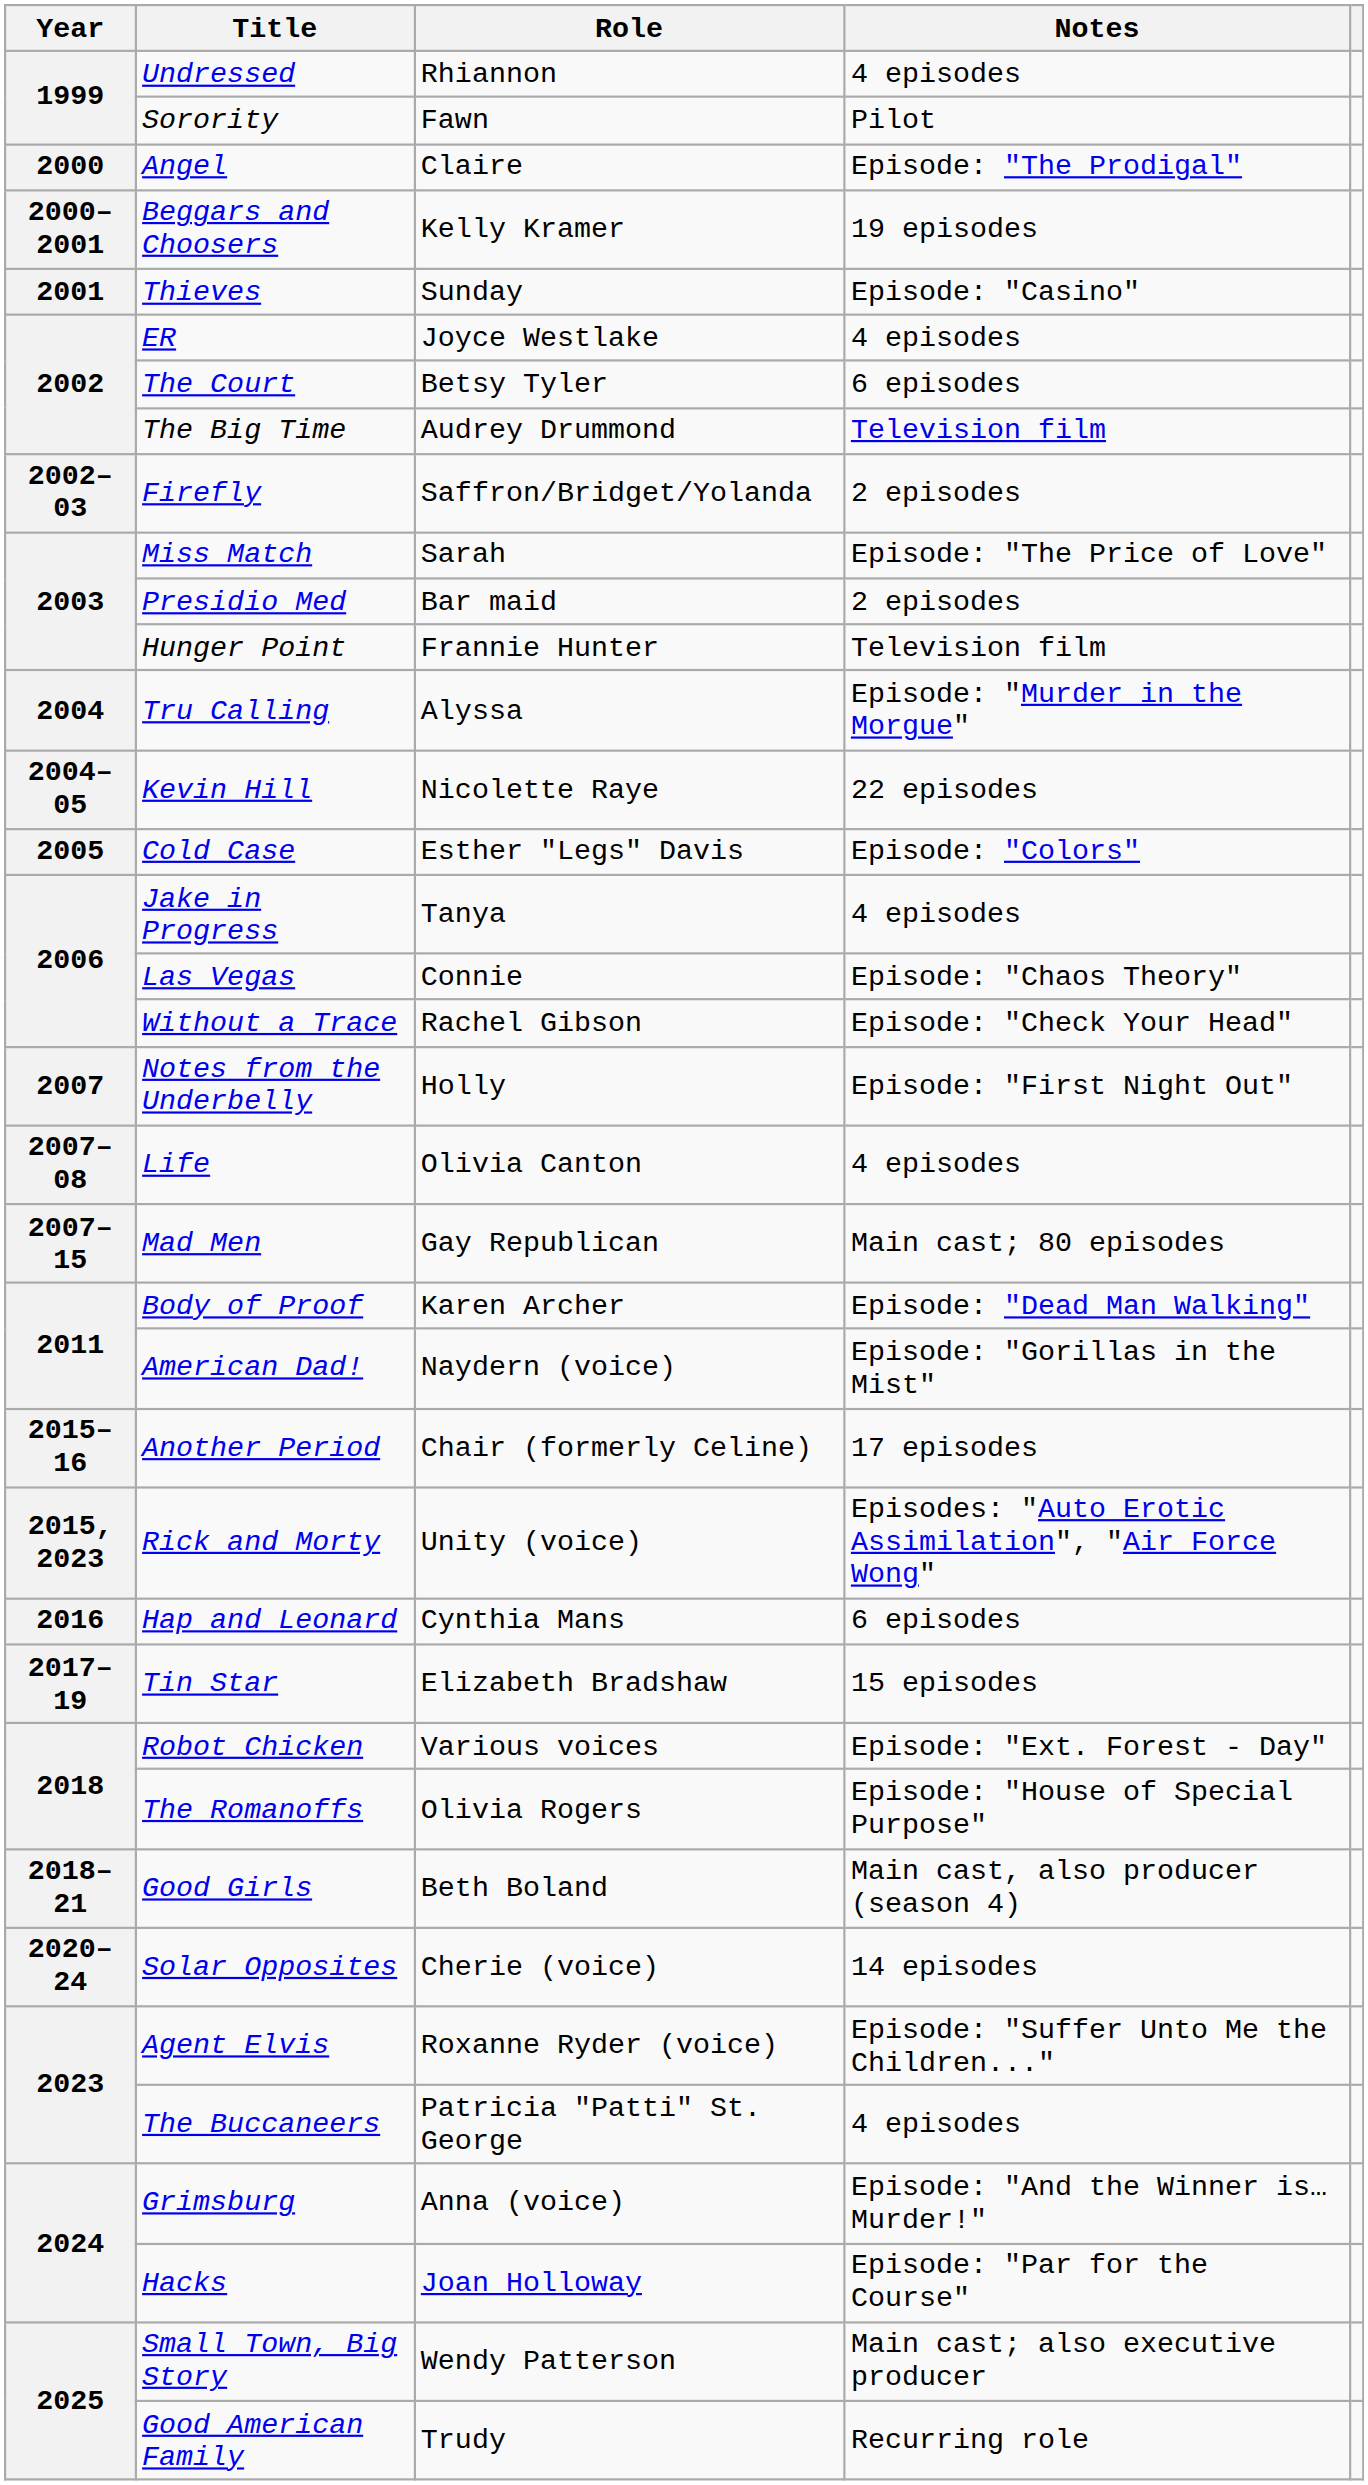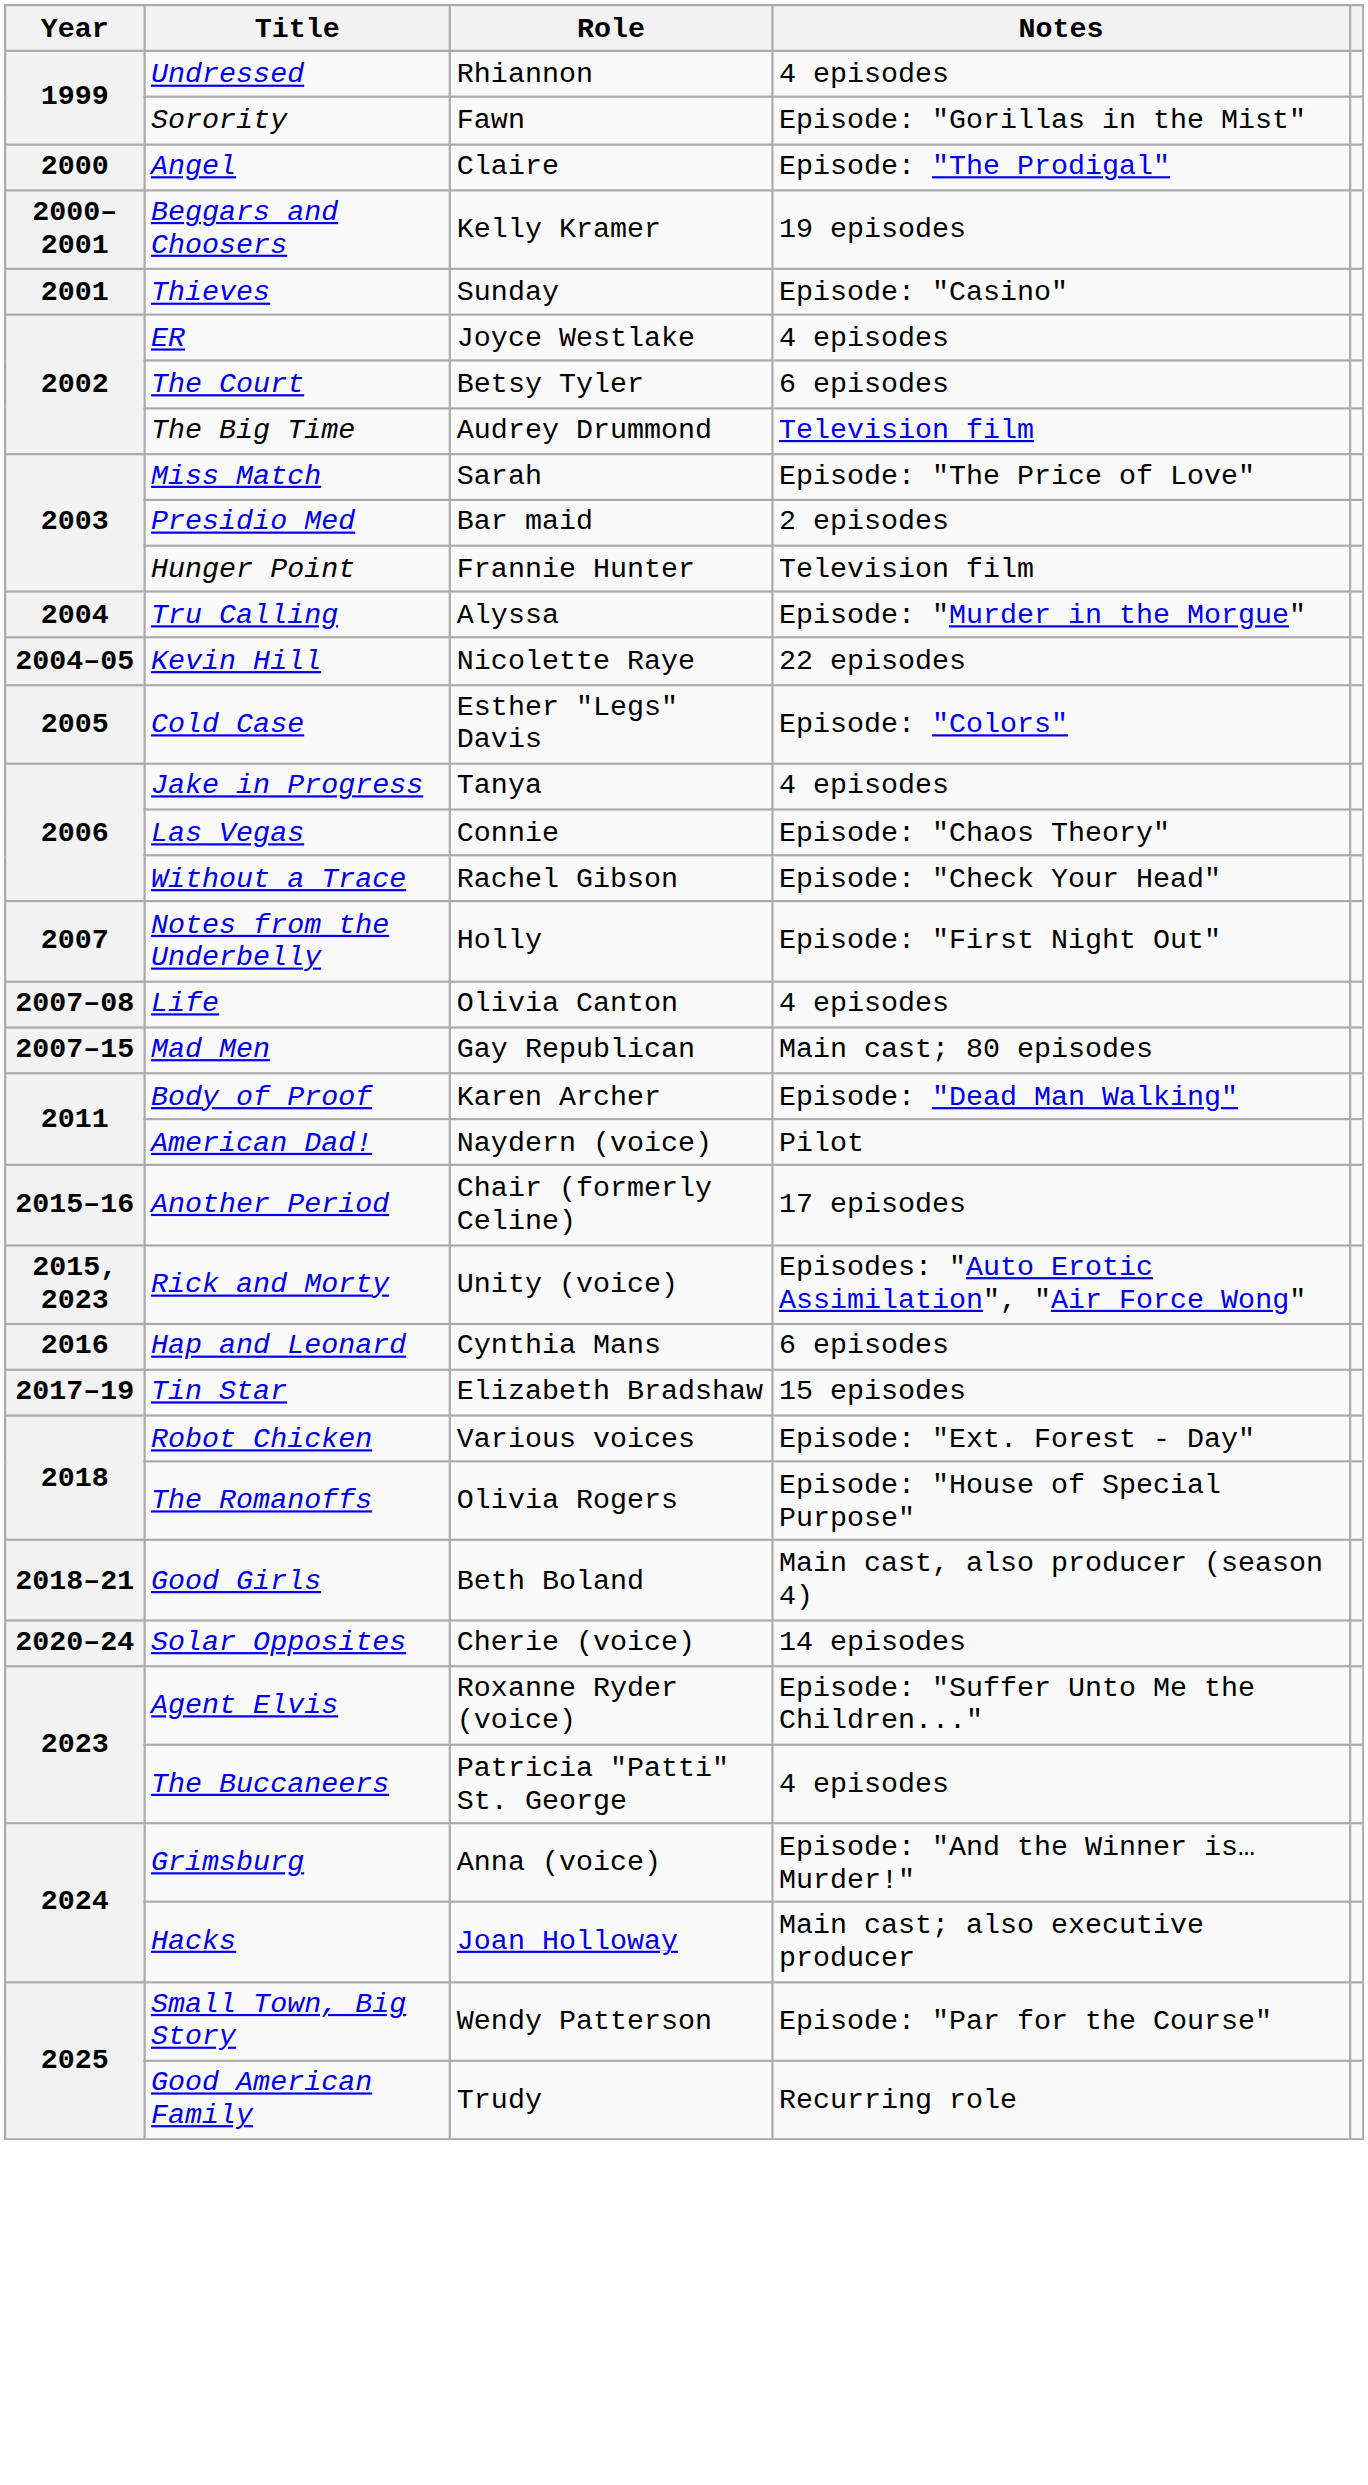 <table class="wikitable plainrowheaders sortable" style="margin-right: 0;">
 <tr>
 <th scope="col">Year</th>
 <th scope="col">Title</th>
 <th scope="col">Role</th>
 <th scope="col" class="unsortable">Notes</th>
 <th scope="col" class="unsortable"></th>
 </tr>
 <tr>
 <th rowspan="2" scope="row">1999</th>
 <td><em><a href='#'>Undressed</a></em></td>
 <td>Rhiannon</td>
 <td>4 episodes</td>
 <td align=center></td>
 </tr>
 <tr>
 <td><em>Sorority</em></td>
 <td>Fawn</td>
-<td>Pilot</td>
+<td>Episode: "Gorillas in the Mist"</td>
 <td align=center></td>
 </tr>
 <tr>
 <th scope="row">2000</th>
 <td><em><a href='#'>Angel</a></em></td>
 <td>Claire</td>
 <td>Episode: <a href='#'>"The Prodigal"</a></td>
 <td align=center></td>
 </tr>
 <tr>
 <th scope="row">2000–2001</th>
 <td><em><a href='#'>Beggars and Choosers</a></em></td>
 <td>Kelly Kramer</td>
 <td>19 episodes</td>
 <td align=center></td>
 </tr>
 <tr>
 <th scope="row">2001</th>
 <td><em><a href='#'>Thieves</a></em></td>
 <td>Sunday</td>
 <td>Episode: "Casino"</td>
 <td align=center></td>
 </tr>
 <tr>
 <th rowspan="3" scope="row">2002</th>
 <td><em><a href='#'>ER</a></em></td>
 <td>Joyce Westlake</td>
 <td>4 episodes</td>
 <td align=center></td>
 </tr>
 <tr>
 <td><em><a href='#'>The Court</a></em></td>
 <td>Betsy Tyler</td>
 <td>6 episodes</td>
 <td align=center></td>
 </tr>
 <tr>
 <td><em>The Big Time</em></td>
 <td>Audrey Drummond</td>
 <td><a href='#'>Television film</a></td>
-<td align=center></td>
-</tr>
-<tr>
-<th scope="row">2002–03</th>
-<td><em><a href='#'>Firefly</a></em></td>
-<td>Saffron/Bridget/Yolanda</td>
-<td>2 episodes</td>
 <td align=center></td>
 </tr>
 <tr>
 <th rowspan="3" scope="row">2003</th>
 <td><em><a href='#'>Miss Match</a></em></td>
 <td>Sarah</td>
 <td>Episode: "The Price of Love"</td>
 <td align=center></td>
 </tr>
 <tr>
 <td><em><a href='#'>Presidio Med</a></em></td>
 <td>Bar maid</td>
 <td>2 episodes</td>
 <td align=center></td>
 </tr>
 <tr>
 <td><em>Hunger Point</em></td>
 <td>Frannie Hunter</td>
 <td>Television film</td>
 <td align=center></td>
 </tr>
 <tr>
 <th scope="row">2004</th>
 <td><em><a href='#'>Tru Calling</a></em></td>
 <td>Alyssa</td>
 <td>Episode: "<a href='#'>Murder in the Morgue</a>"</td>
 <td align=center></td>
 </tr>
 <tr>
 <th scope="row">2004–05</th>
 <td><em><a href='#'>Kevin Hill</a></em></td>
 <td>Nicolette Raye</td>
 <td>22 episodes</td>
 <td align=center></td>
 </tr>
 <tr>
 <th scope="row">2005</th>
 <td><em><a href='#'>Cold Case</a></em></td>
 <td>Esther "Legs" Davis</td>
 <td>Episode: <a href='#'>"Colors"</a></td>
 <td align=center></td>
 </tr>
 <tr>
 <th rowspan="3" scope="row">2006</th>
 <td><em><a href='#'>Jake in Progress</a></em></td>
 <td>Tanya</td>
 <td>4 episodes</td>
 <td align=center></td>
 </tr>
 <tr>
 <td><em><a href='#'>Las Vegas</a></em></td>
 <td>Connie</td>
 <td>Episode: "Chaos Theory"</td>
 <td align=center></td>
 </tr>
 <tr>
 <td><em><a href='#'>Without a Trace</a></em></td>
 <td>Rachel Gibson</td>
 <td>Episode: "Check Your Head"</td>
 <td align=center></td>
 </tr>
 <tr>
 <th scope="row">2007</th>
 <td><em><a href='#'>Notes from the Underbelly</a></em></td>
 <td>Holly</td>
 <td>Episode: "First Night Out"</td>
 <td align=center></td>
 </tr>
 <tr>
 <th scope="row">2007–08</th>
 <td><em><a href='#'>Life</a></em></td>
 <td>Olivia Canton</td>
 <td>4 episodes</td>
 <td align=center></td>
 </tr>
 <tr>
 <th scope="row">2007–15</th>
 <td><em><a href='#'>Mad Men</a></em></td>
 <td>Gay Republican</td>
 <td>Main cast; 80 episodes</td>
 <td align=center></td>
 </tr>
 <tr>
 <th rowspan="2" scope="row">2011</th>
 <td><em><a href='#'>Body of Proof</a></em></td>
 <td>Karen Archer</td>
 <td>Episode: <a href='#'>"Dead Man Walking"</a></td>
 <td align=center></td>
 </tr>
 <tr>
 <td><em><a href='#'>American Dad!</a></em></td>
 <td>Naydern (voice)</td>
-<td>Episode: "Gorillas in the Mist"</td>
+<td>Pilot</td>
 <td align=center></td>
 </tr>
 <tr>
 <th scope="row">2015–16</th>
 <td><em><a href='#'>Another Period</a></em></td>
 <td>Chair (formerly Celine)</td>
 <td>17 episodes</td>
 <td align=center></td>
 </tr>
 <tr>
 <th scope="row">2015, 2023</th>
 <td><em><a href='#'>Rick and Morty</a></em></td>
 <td>Unity (voice)</td>
 <td>Episodes: "<a href='#'>Auto Erotic Assimilation</a>", "<a href='#'>Air Force Wong</a>"</td>
 <td align=center></td>
 </tr>
 <tr>
 <th scope="row">2016</th>
 <td><em><a href='#'>Hap and Leonard</a></em></td>
 <td>Cynthia Mans</td>
 <td>6 episodes</td>
 <td align=center></td>
 </tr>
 <tr>
 <th scope="row">2017–19</th>
 <td><em><a href='#'>Tin Star</a></em></td>
 <td>Elizabeth Bradshaw</td>
 <td>15 episodes</td>
 <td align=center></td>
 </tr>
 <tr>
 <th rowspan="2" scope="row">2018</th>
 <td><em><a href='#'>Robot Chicken</a></em></td>
 <td>Various voices</td>
 <td>Episode: "Ext. Forest - Day"</td>
 <td align=center></td>
 </tr>
 <tr>
 <td><em><a href='#'>The Romanoffs</a></em></td>
 <td>Olivia Rogers</td>
 <td>Episode: "House of Special Purpose"</td>
 <td align=center></td>
 </tr>
 <tr>
 <th scope="row">2018–21</th>
 <td><em><a href='#'>Good Girls</a></em></td>
 <td>Beth Boland</td>
 <td>Main cast, also producer (season 4)</td>
 <td align=center></td>
 </tr>
 <tr>
 <th scope="row">2020–24</th>
 <td><em><a href='#'>Solar Opposites</a></em></td>
 <td>Cherie (voice)</td>
 <td>14 episodes</td>
 <td align=center></td>
 </tr>
 <tr>
 <th rowspan=2 scope="row">2023</th>
 <td><em><a href='#'>Agent Elvis</a></em></td>
 <td>Roxanne Ryder (voice)</td>
 <td>Episode: "Suffer Unto Me the Children..."</td>
 <td align=center></td>
 </tr>
 <tr>
 <td><em><a href='#'>The Buccaneers</a></em></td>
 <td>Patricia "Patti" St. George</td>
 <td>4 episodes</td>
 <td align=center></td>
 </tr>
 <tr>
 <th rowspan=2 scope="row">2024</th>
 <td><em><a href='#'>Grimsburg</a></em></td>
 <td>Anna (voice)</td>
 <td>Episode: "And the Winner is… Murder!"</td>
 <td align=center></td>
 </tr>
 <tr>
 <td><em><a href='#'>Hacks</a></em></td>
 <td><a href='#'>Joan Holloway</a></td>
-<td>Episode: "Par for the Course"</td>
+<td>Main cast; also executive producer</td>
 <td align=center></td>
 </tr>
 <tr>
 <th rowspan=2 scope="row">2025</th>
 <td><em><a href='#'>Small Town, Big Story</a></em></td>
 <td>Wendy Patterson</td>
-<td>Main cast; also executive producer</td>
+<td>Episode: "Par for the Course"</td>
 <td align=center></td>
 </tr>
 <tr>
 <td><em><a href='#'>Good American Family</a></em></td>
 <td>Trudy</td>
 <td>Recurring role</td>
 <td align=center></td>
 </tr>
 </table>
